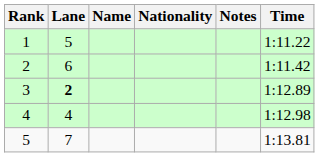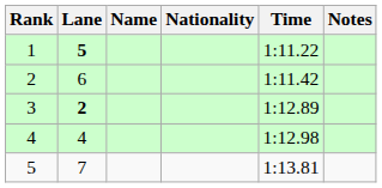 <table class="wikitable sortable" style="text-align:center">
 <tr>
 <th>Rank</th>
 <th>Lane</th>
 <th>Name</th>
 <th>Nationality</th>
+<th>Time</th>
 <th>Notes</th>
-<th>Time</th>
 </tr>
 <tr bgcolor=ccffcc>
 <td>1</td>
-<td>5</td>
+<td><strong>5</strong></td>
 <td align=left></td>
 <td align=left></td>
+<td>1:11.22</td>
 <td><strong></strong></td>
-<td>1:11.22</td>
 </tr>
 <tr bgcolor=ccffcc>
 <td>2</td>
 <td>6</td>
 <td align=left></td>
 <td align=left></td>
+<td>1:11.42</td>
 <td><strong></strong></td>
-<td>1:11.42</td>
 </tr>
 <tr bgcolor=ccffcc>
 <td>3</td>
 <td><strong>2</strong></td>
 <td align=left></td>
 <td align=left></td>
+<td>1:12.89</td>
 <td><strong></strong></td>
-<td>1:12.89</td>
 </tr>
 <tr bgcolor=ccffcc>
 <td>4</td>
 <td>4</td>
 <td align=left></td>
 <td align=left></td>
+<td>1:12.98</td>
 <td><strong></strong></td>
-<td>1:12.98</td>
 </tr>
 <tr>
 <td>5</td>
 <td>7</td>
 <td align=left></td>
 <td align=left></td>
+<td>1:13.81</td>
 <td></td>
-<td>1:13.81</td>
 </tr>
 </table>
